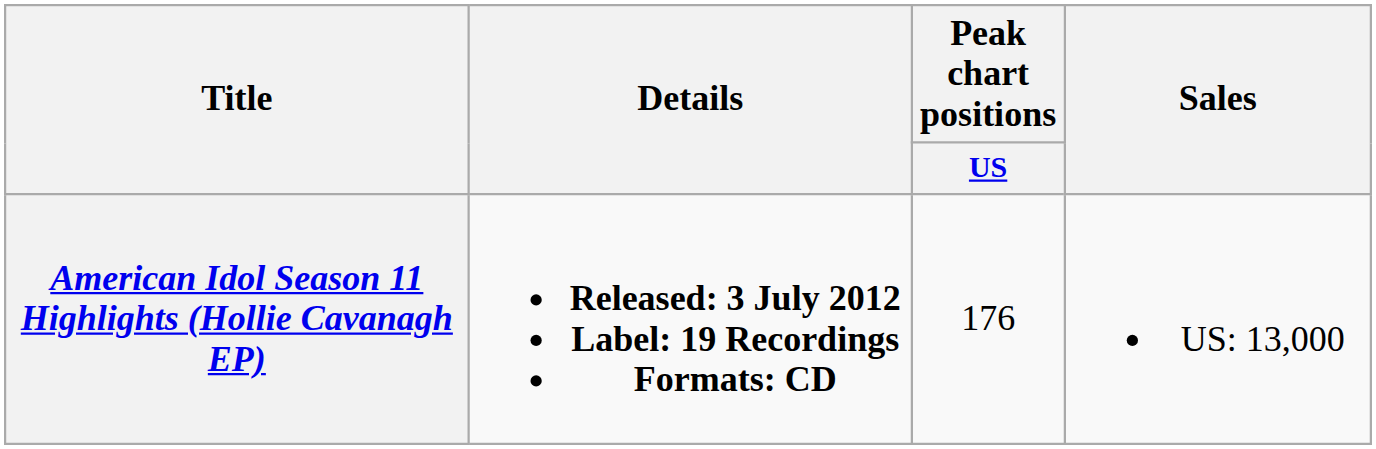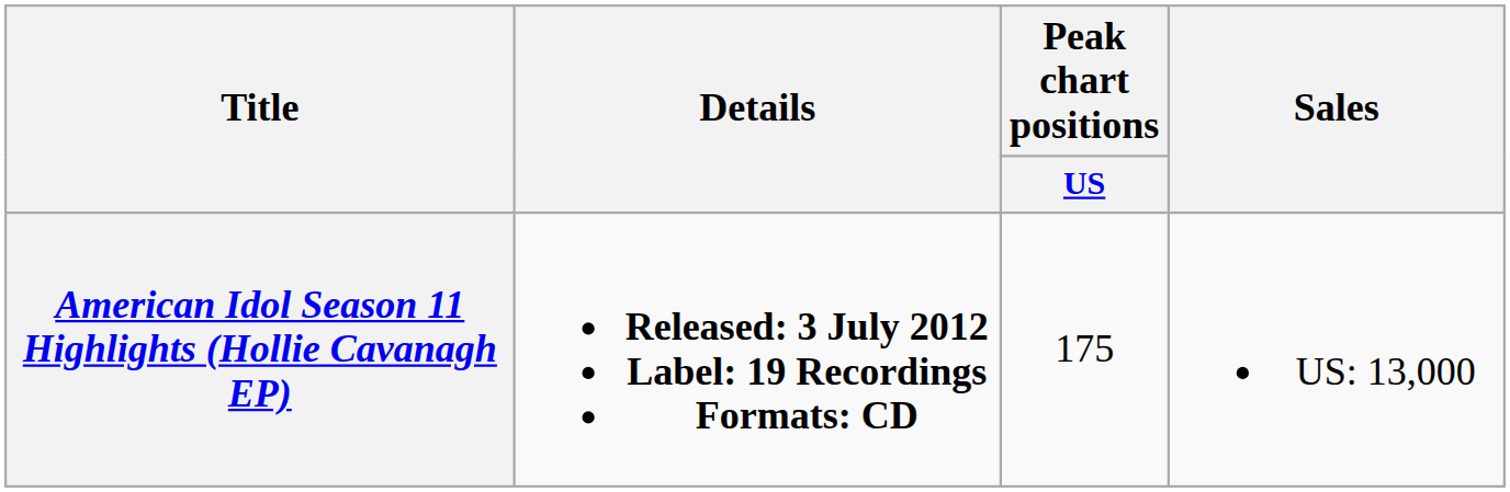 <table class="wikitable plainrowheaders" style="text-align:center;">
 <tr>
 <th rowspan="2" style="width:18em;">Title</th>
 <th rowspan="2" style="width:15em;">Details</th>
 <th>Peak chart positions</th>
 <th rowspan="2" style="width:10em;">Sales</th>
 </tr>
 <tr style="font-size:smaller;">
 <th style="width:35px;"><a href='#'>US</a></th>
 </tr>
 <tr>
 <th scope="row"><em><a href='#'>American Idol Season 11 Highlights (Hollie Cavanagh EP)</a></em></th>
 <td><strong><br><ul><li>Released: 3 July 2012</li><li>Label: 19 Recordings</li><li>Formats: CD</li></ul></strong></td>
-<td>176</td>
+<td>175</td>
 <td><br><ul><li>US: 13,000</li></ul></td>
 </tr>
 </table>
